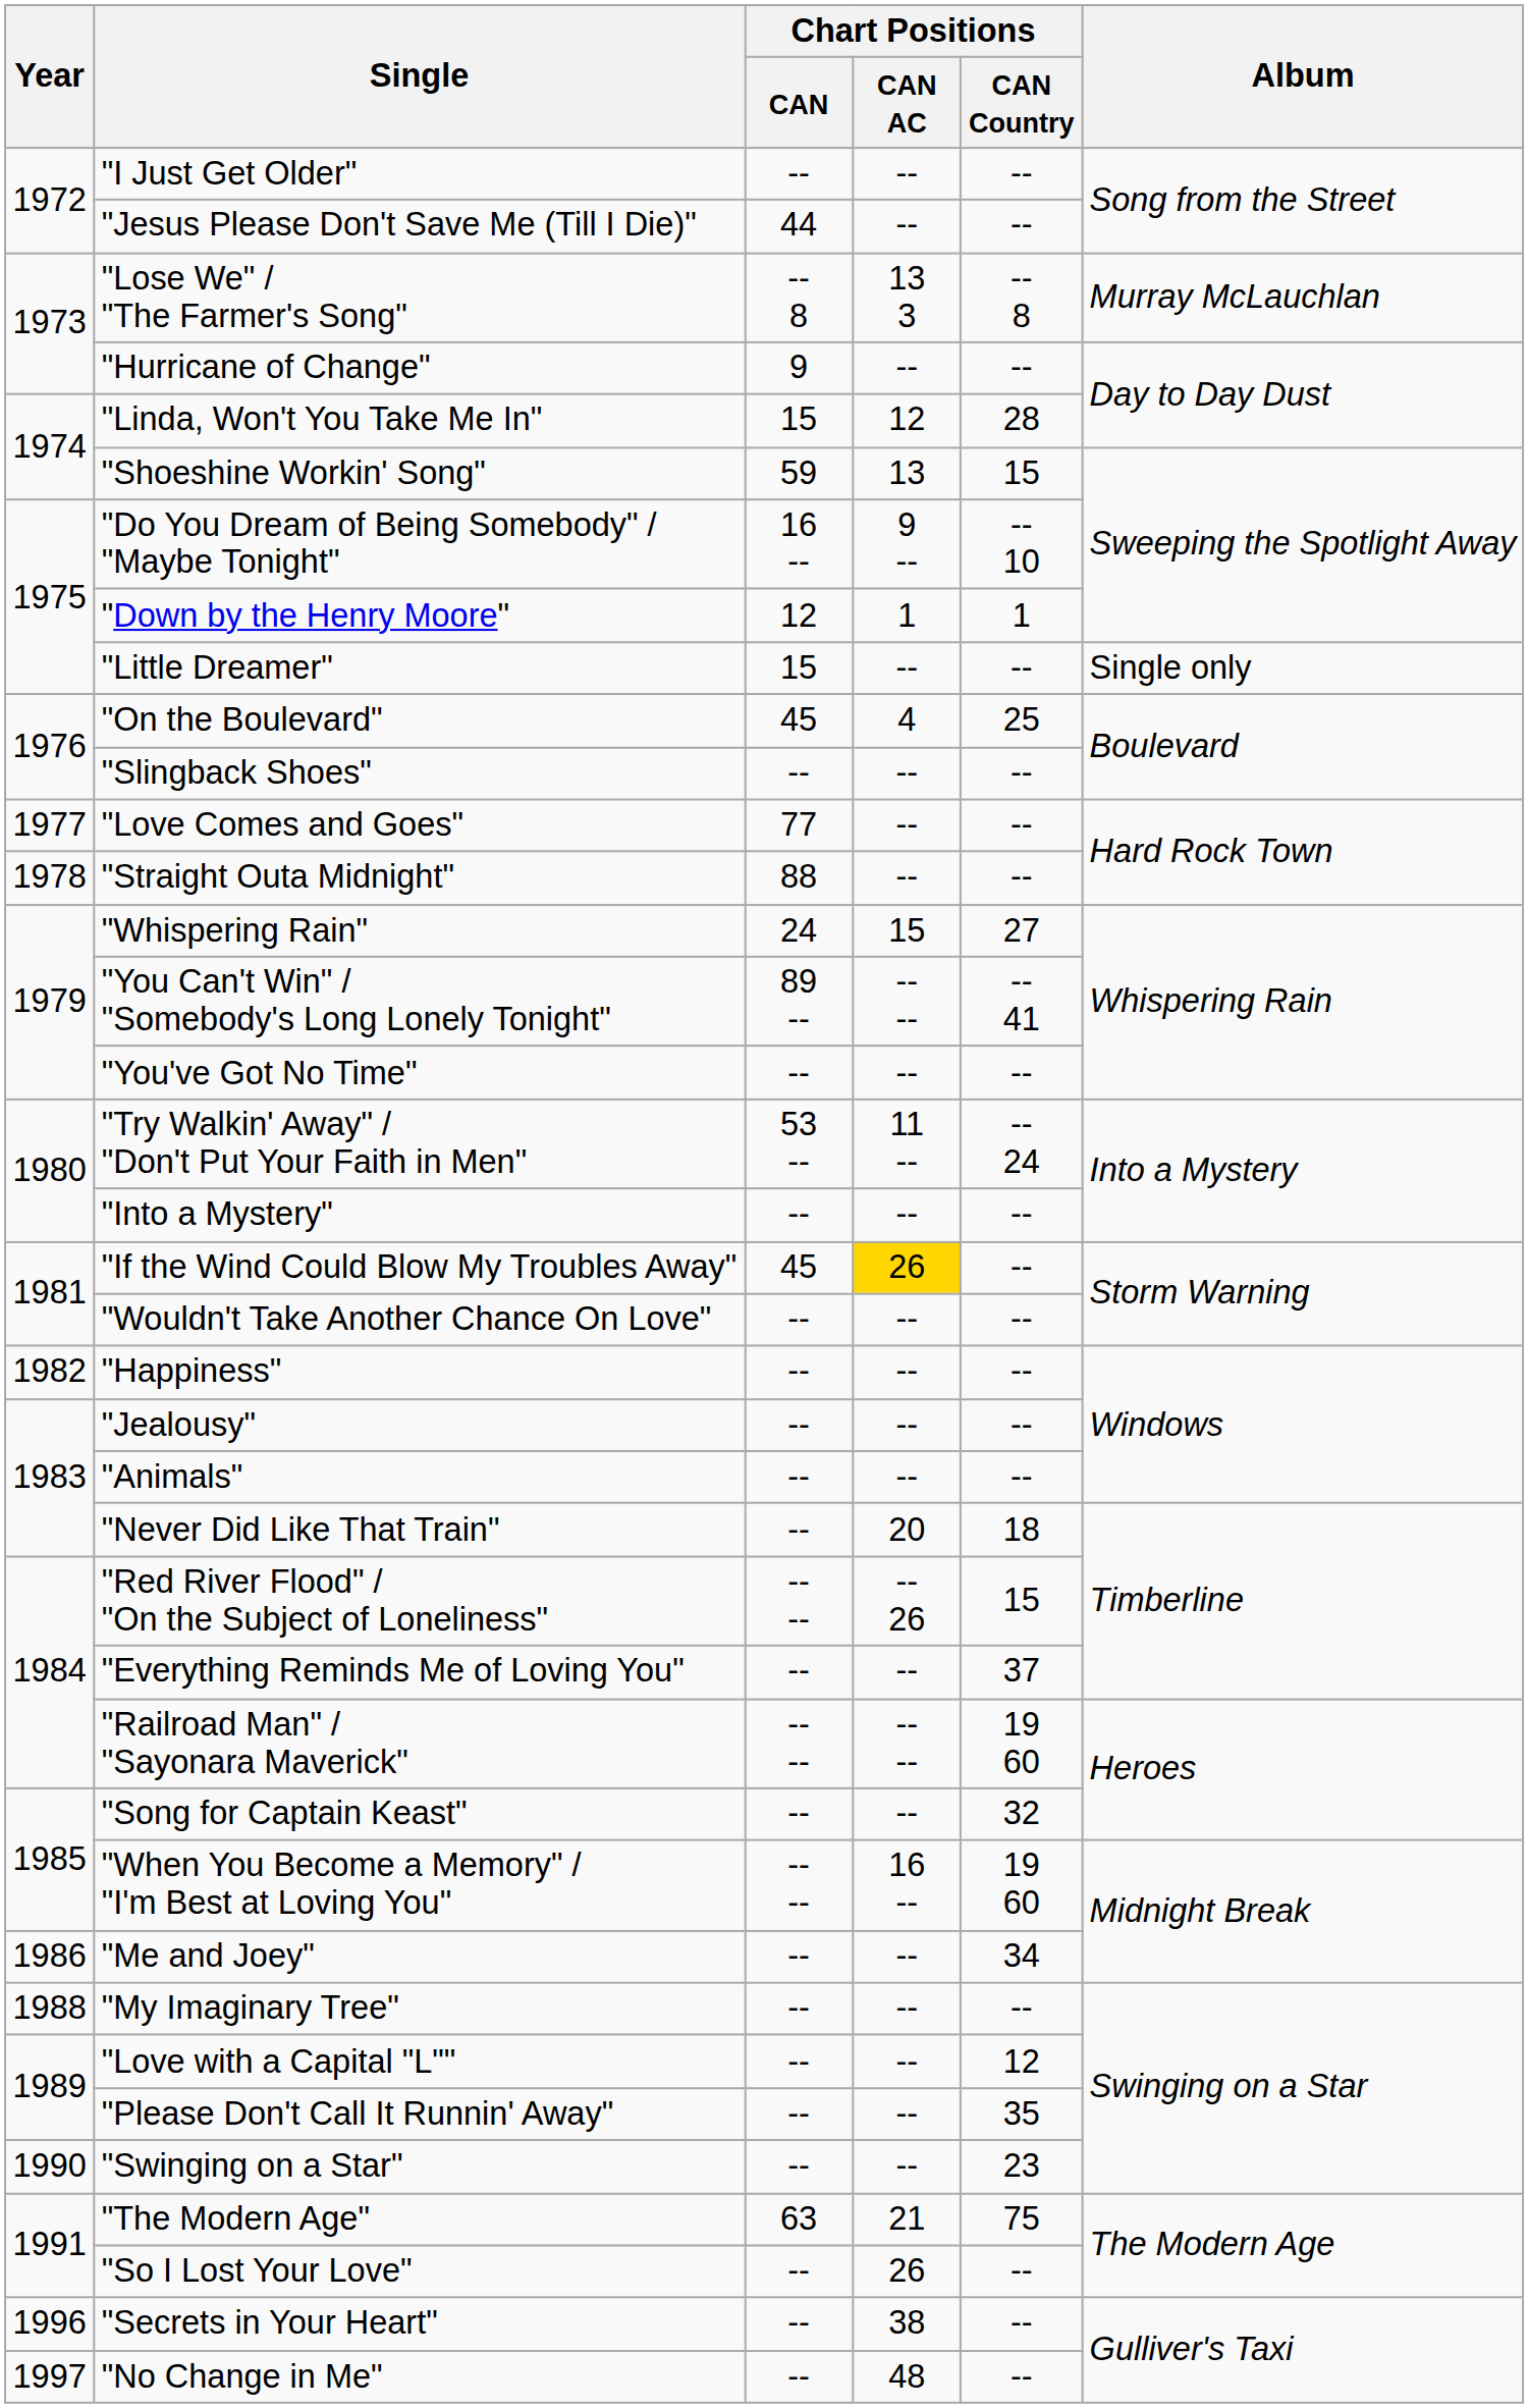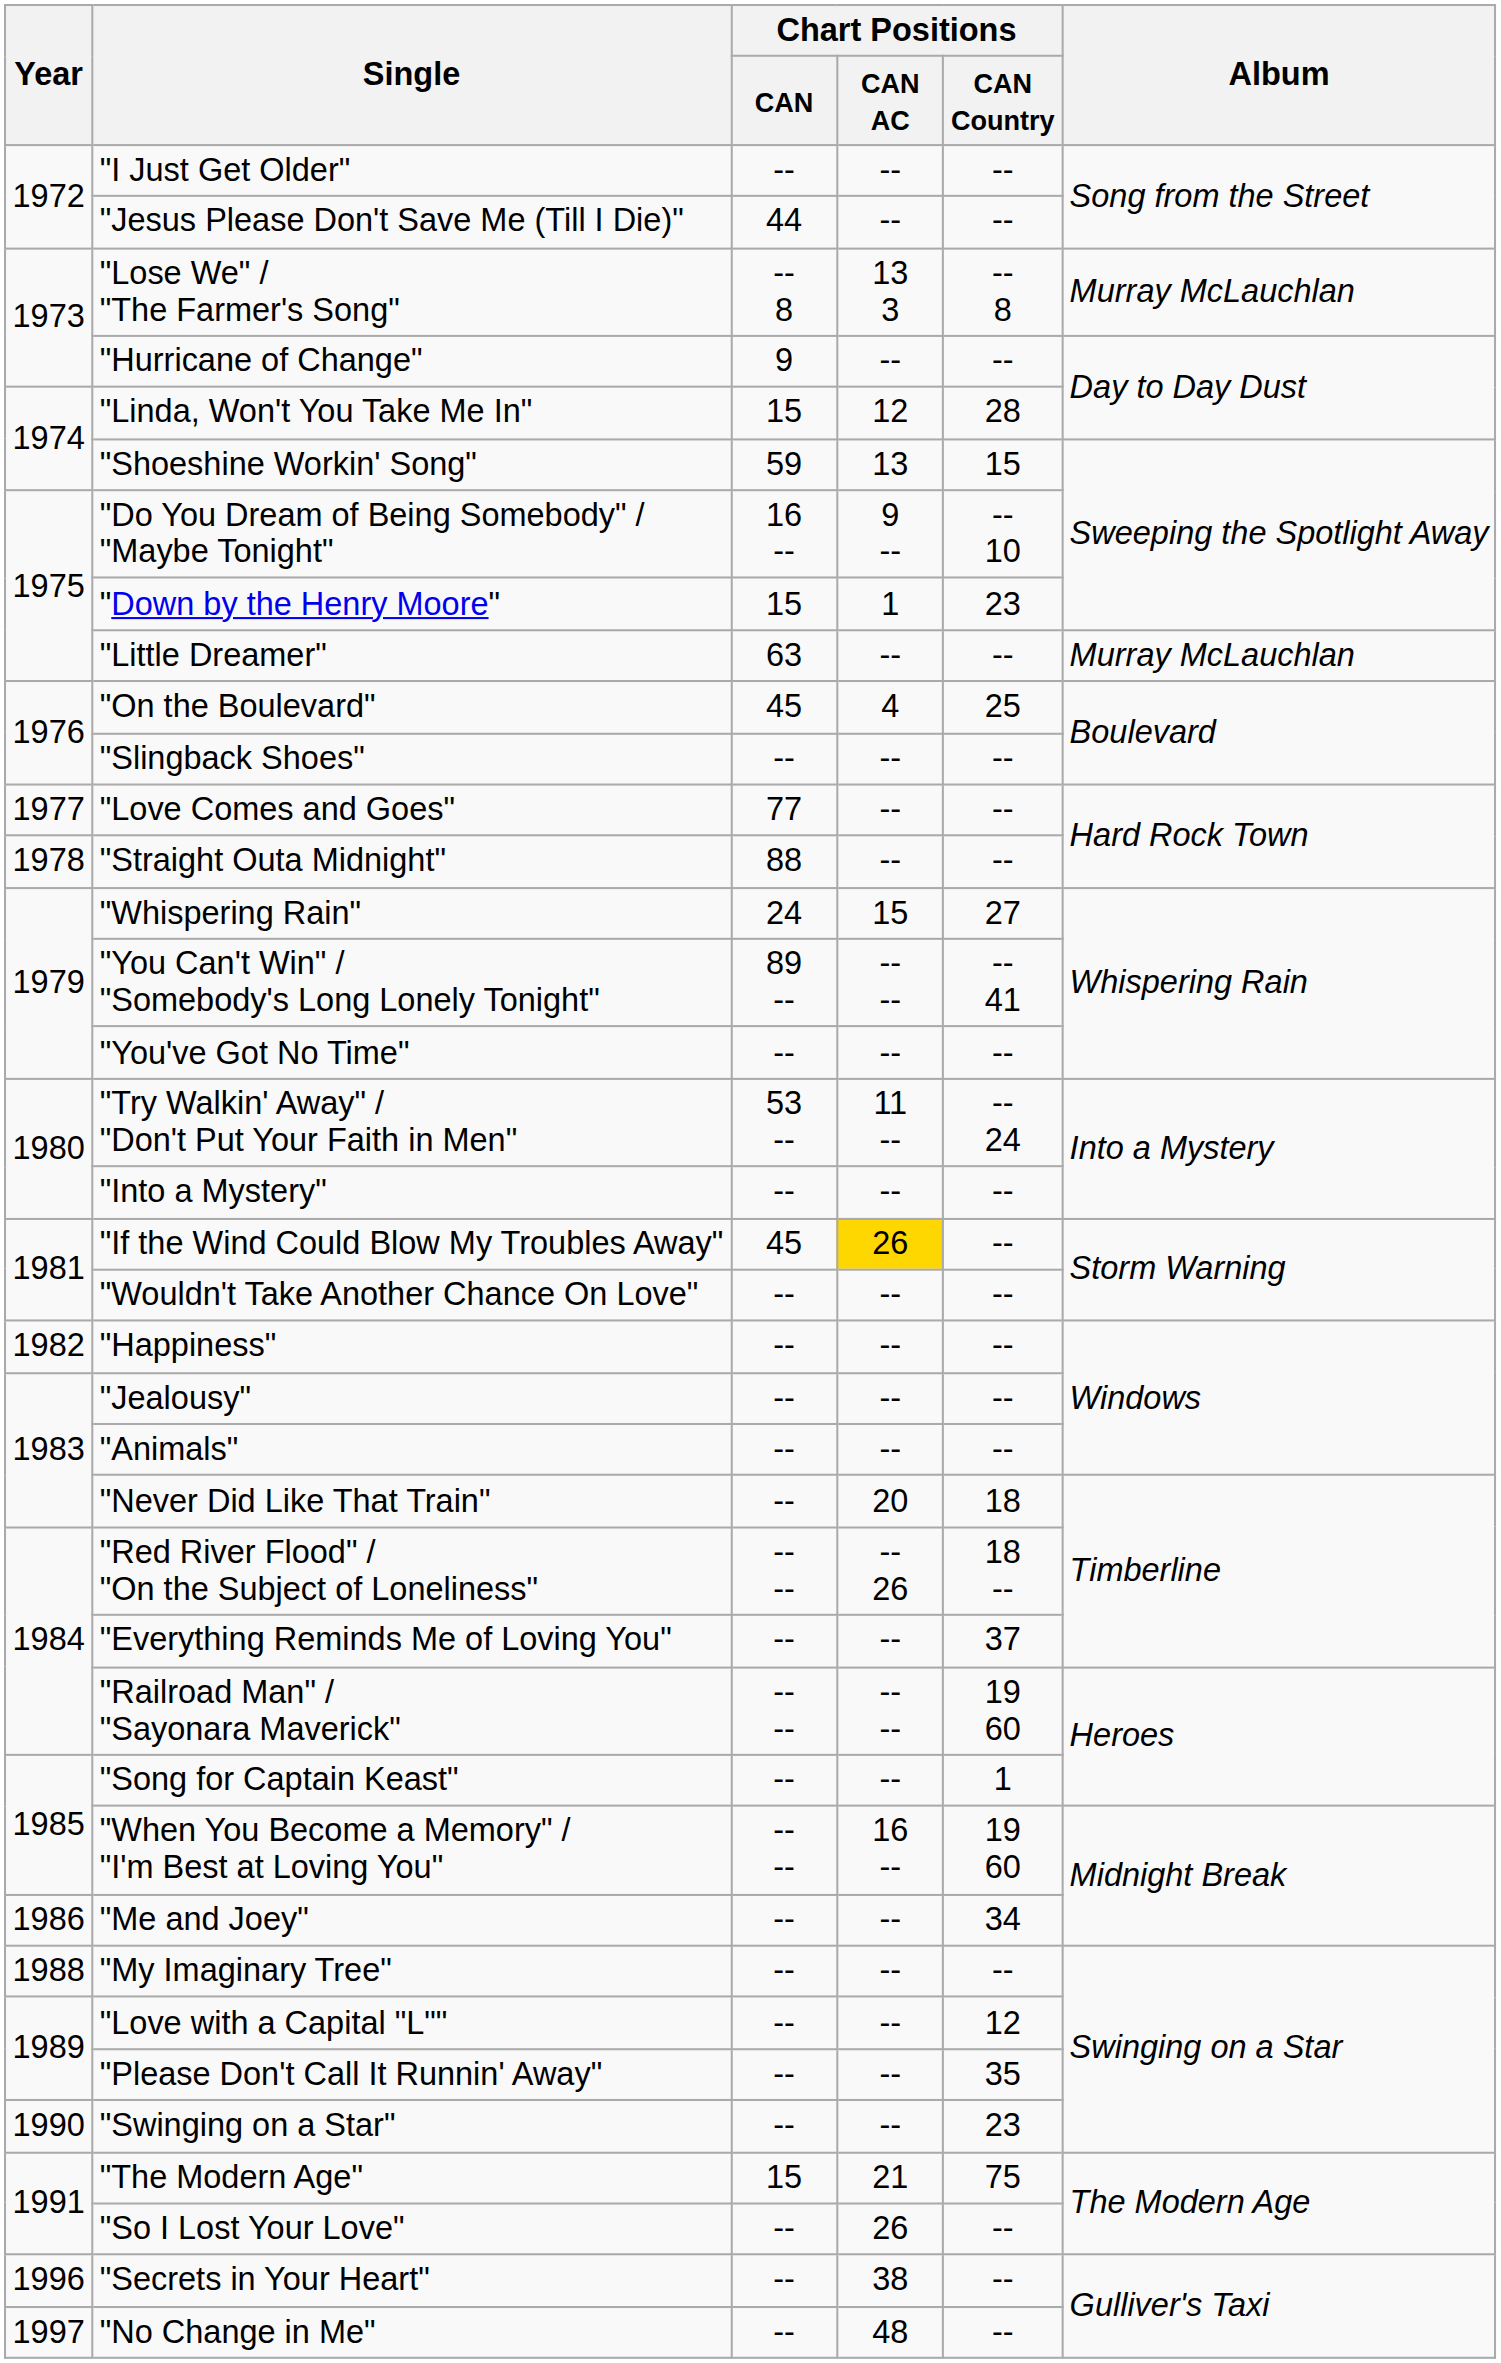 <table class="wikitable">
 <tr>
 <th rowspan="2">Year</th>
 <th rowspan="2">Single</th>
 <th colspan="3">Chart Positions</th>
 <th rowspan="2">Album</th>
 </tr>
 <tr>
 <th width=45><small>CAN</small></th>
 <th width=45><small>CAN AC</small></th>
 <th width=45><small>CAN Country</small></th>
 </tr>
 <tr>
 <td rowspan=2>1972</td>
 <td>"I Just Get Older"</td>
 <td align="center">--</td>
 <td align="center">--</td>
 <td align="center">--</td>
 <td rowspan=2><em>Song from the Street</em></td>
 </tr>
 <tr>
 <td>"Jesus Please Don't Save Me (Till I Die)"</td>
 <td align="center">44</td>
 <td align="center">--</td>
 <td align="center">--</td>
 </tr>
 <tr>
 <td rowspan=2>1973</td>
 <td>"Lose We" /<br>"The Farmer's Song"</td>
 <td align="center">-- <br>8</td>
 <td align="center">13 <br>3</td>
 <td align="center">-- <br>8</td>
 <td rowspan=1><em>Murray McLauchlan</em></td>
 </tr>
 <tr>
 <td>"Hurricane of Change"</td>
 <td align="center">9</td>
 <td align="center">--</td>
 <td align="center">--</td>
 <td rowspan=2><em>Day to Day Dust</em></td>
 </tr>
 <tr>
 <td rowspan=2>1974</td>
 <td>"Linda, Won't You Take Me In"</td>
 <td align="center">15</td>
 <td align="center">12</td>
 <td align="center">28</td>
 </tr>
 <tr>
 <td>"Shoeshine Workin' Song"</td>
 <td align="center">59</td>
 <td align="center">13</td>
 <td align="center">15</td>
 <td rowspan=3><em>Sweeping the Spotlight Away</em></td>
 </tr>
 <tr>
 <td rowspan=3>1975</td>
 <td>"Do You Dream of Being Somebody" /<br>"Maybe Tonight"</td>
 <td align="center">16<br>--</td>
 <td align="center">9<br>--</td>
 <td align="center">--<br>10</td>
 </tr>
 <tr>
 <td>"<a href='#'>Down by the Henry Moore</a>"</td>
-<td align="center">12</td>
+<td align="center">15</td>
 <td align="center">1</td>
-<td align="center">1</td>
+<td align="center">23</td>
 </tr>
 <tr>
 <td>"Little Dreamer"</td>
-<td align="center">15</td>
+<td align="center">63</td>
 <td align="center">--</td>
 <td align="center">--</td>
-<td>Single only</td>
+<td rowspan=1><em>Murray McLauchlan</em></td>
 </tr>
 <tr>
 <td rowspan=2>1976</td>
 <td>"On the Boulevard"</td>
 <td align="center">45</td>
 <td align="center">4</td>
 <td align="center">25</td>
 <td rowspan=2><em>Boulevard</em></td>
 </tr>
 <tr>
 <td>"Slingback Shoes"</td>
 <td align="center">--</td>
 <td align="center">--</td>
 <td align="center">--</td>
 </tr>
 <tr>
 <td>1977</td>
 <td>"Love Comes and Goes"</td>
 <td align="center">77</td>
 <td align="center">--</td>
 <td align="center">--</td>
 <td rowspan=2><em>Hard Rock Town</em></td>
 </tr>
 <tr>
 <td>1978</td>
 <td>"Straight Outa Midnight"</td>
 <td align="center">88</td>
 <td align="center">--</td>
 <td align="center">--</td>
 </tr>
 <tr>
 <td rowspan=3>1979</td>
 <td>"Whispering Rain"</td>
 <td align="center">24</td>
 <td align="center">15</td>
 <td align="center">27</td>
 <td rowspan=3><em>Whispering Rain</em></td>
 </tr>
 <tr>
 <td>"You Can't Win" /<br>"Somebody's Long Lonely Tonight"</td>
 <td align="center">89<br>--</td>
 <td align="center">--<br>--</td>
 <td align="center">--<br>41</td>
 </tr>
 <tr>
 <td>"You've Got No Time"</td>
 <td align="center">--</td>
 <td align="center">--</td>
 <td align="center">--</td>
 </tr>
 <tr>
 <td rowspan=2>1980</td>
 <td>"Try Walkin' Away" /<br>"Don't Put Your Faith in Men"</td>
 <td align="center">53<br>--</td>
 <td align="center">11<br>--</td>
 <td align="center">--<br>24</td>
 <td rowspan=2><em>Into a Mystery</em></td>
 </tr>
 <tr>
 <td>"Into a Mystery"</td>
 <td align="center">--</td>
 <td align="center">--</td>
 <td align="center">--</td>
 </tr>
 <tr>
 <td rowspan=2>1981</td>
 <td>"If the Wind Could Blow My Troubles Away"</td>
 <td align="center">45</td>
 <td align="center" style="background: gold;">26</td>
 <td align="center">--</td>
 <td rowspan=2><em>Storm Warning</em></td>
 </tr>
 <tr>
 <td>"Wouldn't Take Another Chance On Love"</td>
 <td align="center">--</td>
 <td align="center">--</td>
 <td align="center">--</td>
 </tr>
 <tr>
 <td rowspan=1>1982</td>
 <td>"Happiness"</td>
 <td align="center">--</td>
 <td align="center">--</td>
 <td align="center">--</td>
 <td rowspan=3><em>Windows</em></td>
 </tr>
 <tr>
 <td rowspan=3>1983</td>
 <td>"Jealousy"</td>
 <td align="center">--</td>
 <td align="center">--</td>
 <td align="center">--</td>
 </tr>
 <tr>
 <td>"Animals"</td>
 <td align="center">--</td>
 <td align="center">--</td>
 <td align="center">--</td>
 </tr>
 <tr>
 <td>"Never Did Like That Train"</td>
 <td align="center">--</td>
 <td align="center">20</td>
 <td align="center">18</td>
 <td rowspan=3><em>Timberline</em></td>
 </tr>
 <tr>
 <td rowspan=3>1984</td>
 <td>"Red River Flood" /<br>"On the Subject of Loneliness"</td>
 <td align="center">--<br>--</td>
 <td align="center">--<br>26</td>
-<td align="center">15</td>
+<td align="center">18<br>--</td>
 </tr>
 <tr>
 <td>"Everything Reminds Me of Loving You"</td>
 <td align="center">--</td>
 <td align="center">--</td>
 <td align="center">37</td>
 </tr>
 <tr>
 <td>"Railroad Man" / <br>"Sayonara Maverick"</td>
 <td align="center">--<br>--</td>
 <td align="center">--<br>--</td>
 <td align="center">19<br>60</td>
 <td rowspan=2><em>Heroes</em></td>
 </tr>
 <tr>
 <td rowspan=2>1985</td>
 <td>"Song for Captain Keast"</td>
 <td align="center">--</td>
 <td align="center">--</td>
-<td align="center">32</td>
+<td align="center">1</td>
 </tr>
 <tr>
 <td>"When You Become a Memory" / <br>"I'm Best at Loving You"</td>
 <td align="center">--<br>--</td>
 <td align="center">16<br>--</td>
 <td align="center">19<br>60</td>
 <td rowspan=2><em>Midnight Break</em></td>
 </tr>
 <tr>
 <td>1986</td>
 <td>"Me and Joey"</td>
 <td align="center">--</td>
 <td align="center">--</td>
 <td align="center">34</td>
 </tr>
 <tr>
 <td rowspan=1>1988</td>
 <td>"My Imaginary Tree"</td>
 <td align="center">--</td>
 <td align="center">--</td>
 <td align="center">--</td>
 <td rowspan=4><em>Swinging on a Star</em></td>
 </tr>
 <tr>
 <td rowspan=2>1989</td>
 <td>"Love with a Capital "L""</td>
 <td align="center">--</td>
 <td align="center">--</td>
 <td align="center">12</td>
 </tr>
 <tr>
 <td>"Please Don't Call It Runnin' Away"</td>
 <td align="center">--</td>
 <td align="center">--</td>
 <td align="center">35</td>
 </tr>
 <tr>
 <td>1990</td>
 <td>"Swinging on a Star"</td>
 <td align="center">--</td>
 <td align="center">--</td>
 <td align="center">23</td>
 </tr>
 <tr>
 <td rowspan=2>1991</td>
 <td>"The Modern Age"</td>
-<td align="center">63</td>
+<td align="center">15</td>
 <td align="center">21</td>
 <td align="center">75</td>
 <td rowspan=2><em>The Modern Age</em></td>
 </tr>
 <tr>
 <td>"So I Lost Your Love"</td>
 <td align="center">--</td>
 <td align="center">26</td>
 <td align="center">--</td>
 </tr>
 <tr>
 <td>1996</td>
 <td>"Secrets in Your Heart"</td>
 <td align="center">--</td>
 <td align="center">38</td>
 <td align="center">--</td>
 <td rowspan=2><em>Gulliver's Taxi</em></td>
 </tr>
 <tr>
 <td>1997</td>
 <td>"No Change in Me"</td>
 <td align="center">--</td>
 <td align="center">48</td>
 <td align="center">--</td>
 </tr>
 </table>
